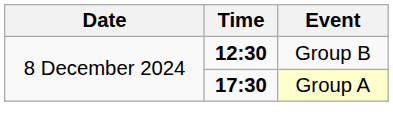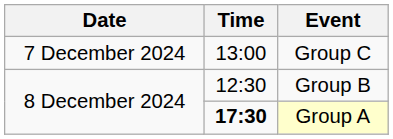 <table class = "wikitable" style="text-align:center;">
 <tr>
 <th width=150>Date</th>
 <th width=50>Time</th>
 <th width=80>Event</th>
 </tr>
 <tr>
+<td>7 December 2024</td>
+<td>13:00</td>
+<td>Group C</td>
+</tr>
+<tr>
 <td rowspan=2>8 December 2024</td>
-<td><strong>12:30</strong></td>
+<td>12:30</td>
 <td>Group B</td>
 </tr>
 <tr>
 <td><strong>17:30</strong></td>
 <td bgcolor=ffffcc>Group A</td>
 </tr>
 </table>
